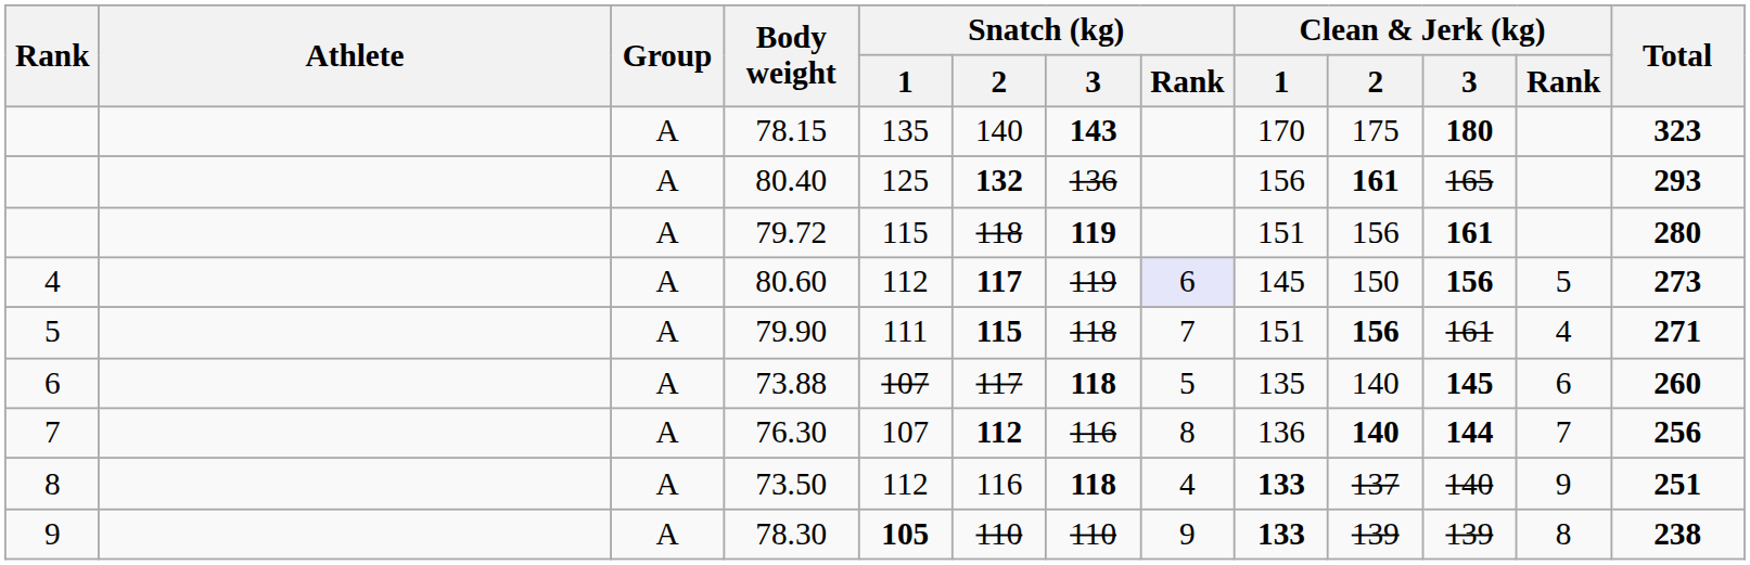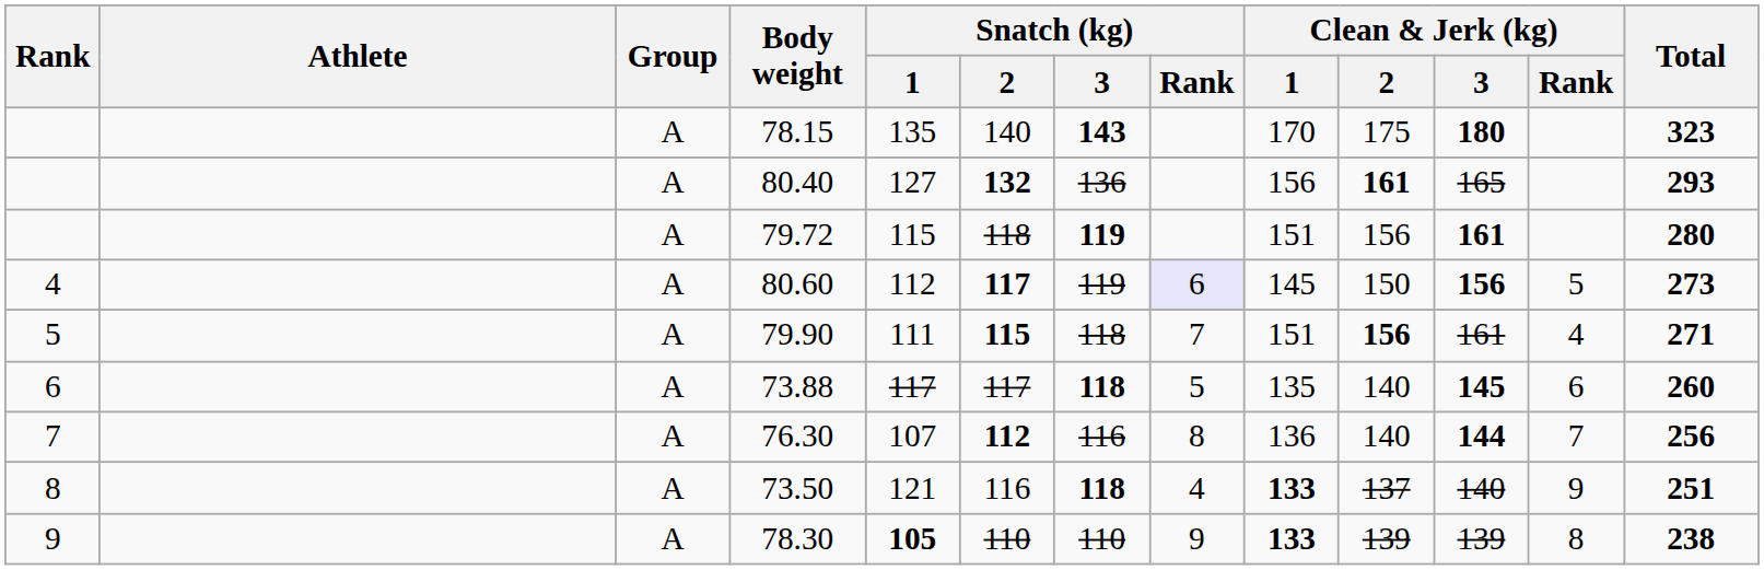 <table class = "wikitable" style="text-align:center;">
 <tr>
 <th rowspan=2 width=40>Rank</th>
 <th rowspan=2 width=250>Athlete</th>
 <th rowspan=2 width=50>Group</th>
 <th rowspan=2 width=60>Body weight</th>
 <th colspan=4>Snatch (kg)</th>
 <th colspan=4>Clean & Jerk (kg)</th>
 <th rowspan=2 width=60>Total</th>
 </tr>
 <tr>
 <th width=40>1</th>
 <th width=40>2</th>
 <th width=40>3</th>
 <th width=40>Rank</th>
 <th width=40>1</th>
 <th width=40>2</th>
 <th width=40>3</th>
 <th width=40>Rank</th>
 </tr>
 <tr>
 <td></td>
 <td align=left></td>
 <td>A</td>
 <td>78.15</td>
 <td>135</td>
 <td>140</td>
 <td><strong>143</strong></td>
 <td></td>
 <td>170</td>
 <td>175</td>
 <td><strong>180</strong></td>
 <td></td>
 <td><strong>323</strong></td>
 </tr>
 <tr>
 <td></td>
 <td align=left></td>
 <td>A</td>
 <td>80.40</td>
-<td>125</td>
+<td>127</td>
 <td><strong>132</strong></td>
 <td><s>136</s></td>
 <td></td>
 <td>156</td>
 <td><strong>161</strong></td>
 <td><s>165</s></td>
 <td></td>
 <td><strong>293</strong></td>
 </tr>
 <tr>
 <td></td>
 <td align=left></td>
 <td>A</td>
 <td>79.72</td>
 <td>115</td>
 <td><s>118</s></td>
 <td><strong>119</strong></td>
 <td></td>
 <td>151</td>
 <td>156</td>
 <td><strong>161</strong></td>
 <td></td>
 <td><strong>280</strong></td>
 </tr>
 <tr>
 <td>4</td>
 <td align=left></td>
 <td>A</td>
 <td>80.60</td>
 <td>112</td>
 <td><strong>117</strong></td>
 <td><s>119</s></td>
 <td style="background: lavender;">6</td>
 <td>145</td>
 <td>150</td>
 <td><strong>156</strong></td>
 <td>5</td>
 <td><strong>273</strong></td>
 </tr>
 <tr>
 <td>5</td>
 <td align=left></td>
 <td>A</td>
 <td>79.90</td>
 <td>111</td>
 <td><strong>115</strong></td>
 <td><s>118</s></td>
 <td>7</td>
 <td>151</td>
 <td><strong>156</strong></td>
 <td><s>161</s></td>
 <td>4</td>
 <td><strong>271</strong></td>
 </tr>
 <tr>
 <td>6</td>
 <td align=left></td>
 <td>A</td>
 <td>73.88</td>
-<td><s>107</s></td>
+<td><s>117</s></td>
 <td><s>117</s></td>
 <td><strong>118</strong></td>
 <td>5</td>
 <td>135</td>
 <td>140</td>
 <td><strong>145</strong></td>
 <td>6</td>
 <td><strong>260</strong></td>
 </tr>
 <tr>
 <td>7</td>
 <td align=left></td>
 <td>A</td>
 <td>76.30</td>
 <td>107</td>
 <td><strong>112</strong></td>
 <td><s>116</s></td>
 <td>8</td>
 <td>136</td>
-<td><strong>140</strong></td>
+<td>140</td>
 <td><strong>144</strong></td>
 <td>7</td>
 <td><strong>256</strong></td>
 </tr>
 <tr>
 <td>8</td>
 <td align=left></td>
 <td>A</td>
 <td>73.50</td>
-<td>112</td>
+<td>121</td>
 <td>116</td>
 <td><strong>118</strong></td>
 <td>4</td>
 <td><strong>133</strong></td>
 <td><s>137</s></td>
 <td><s>140</s></td>
 <td>9</td>
 <td><strong>251</strong></td>
 </tr>
 <tr>
 <td>9</td>
 <td align=left></td>
 <td>A</td>
 <td>78.30</td>
 <td><strong>105</strong></td>
 <td><s>110</s></td>
 <td><s>110</s></td>
 <td>9</td>
 <td><strong>133</strong></td>
 <td><s>139</s></td>
 <td><s>139</s></td>
 <td>8</td>
 <td><strong>238</strong></td>
 </tr>
 </table>
